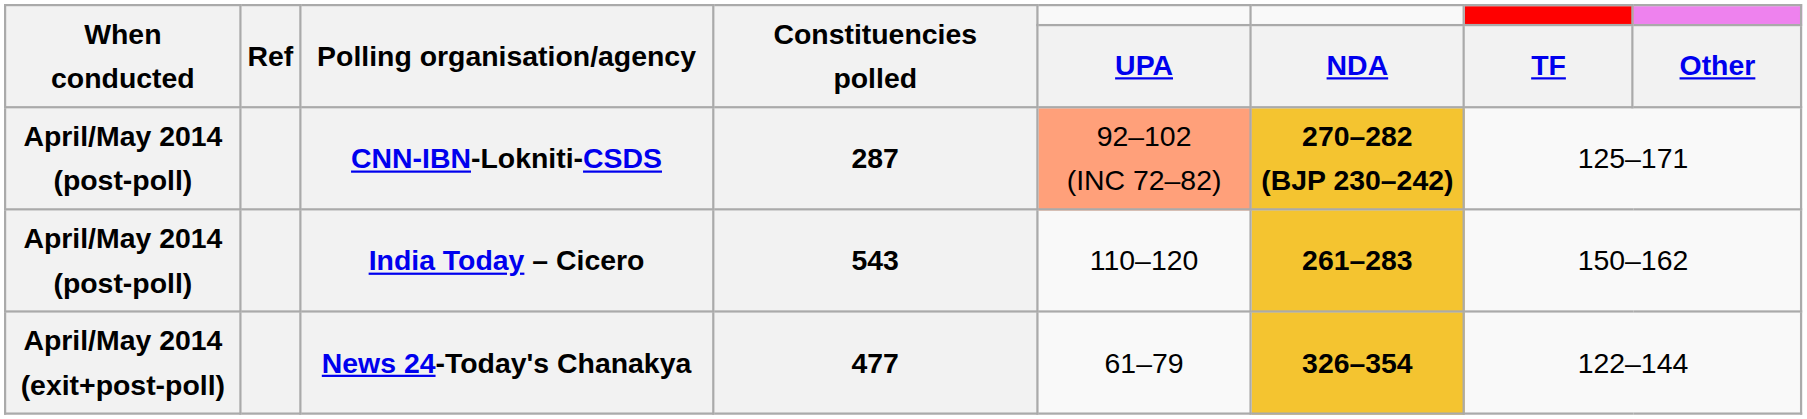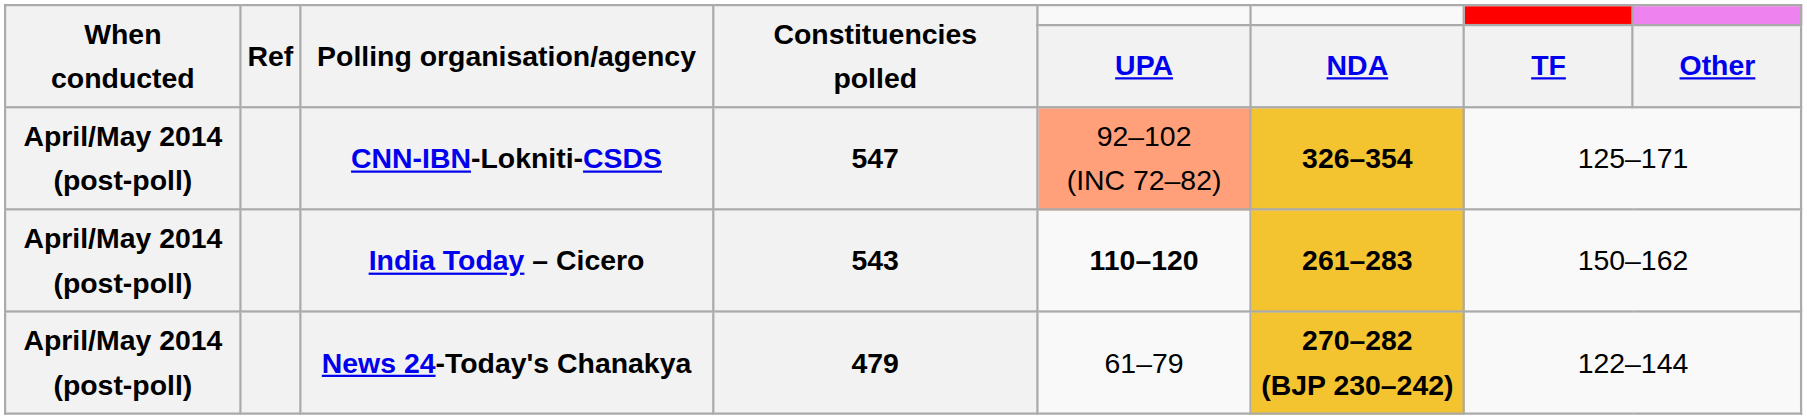 <table class="wikitable" style="text-align:center;font-size:80%;line-height:20px;">
 <tr>
 <th class="wikitable" rowspan="2" width="100px">When conducted</th>
 <th class="wikitable" rowspan="2" width="10px">Ref</th>
 <th class="wikitable" rowspan="2" width="180px">Polling organisation/agency</th>
 <th class="wikitable" rowspan="2" width="140px">Constituencies<br>polled</th>
 <td bgcolor=></td>
 <td bgcolor=></td>
 <td style="background:red;"></td>
 <td style="background:violet;"></td>
 </tr>
 <tr>
 <th class="wikitable" width="90px"><a href='#'>UPA</a></th>
 <th class="wikitable" width="90px"><a href='#'>NDA</a></th>
 <th class="wikitable" width="70px"><a href='#'>TF</a></th>
 <th class="wikitable" width="70px"><a href='#'>Other</a></th>
 </tr>
 <tr class="hintergrundfarbe2" style="text-align:center">
 <th>April/May 2014 <br>(post-poll)</th>
 <th></th>
 <th><a href='#'>CNN-IBN</a>-Lokniti-<a href='#'>CSDS</a></th>
-<th>287</th>
+<th>547</th>
 <td style="background: lightsalmon;">92–102 <br>(INC 72–82)</td>
-<td style="background:#F4C430;"><strong>270–282 <br>(BJP 230–242)</strong></td>
+<td style="background:#F4C430;"><strong>326–354 <br></strong></td>
 <td Colspan=2>125–171</td>
 </tr>
 <tr class="hintergrundfarbe2" style="text-align:center">
 <th>April/May 2014 <br>(post-poll)</th>
 <th></th>
 <th><a href='#'>India Today</a> – Cicero</th>
 <th>543</th>
-<td>110–120</td>
+<td><strong>110–120</strong></td>
 <td style="background:#F4C430;"><strong>261–283</strong></td>
 <td Colspan=2>150–162</td>
 </tr>
 <tr class="hintergrundfarbe2" style="text-align:center">
-<th>April/May 2014 <br>(exit+post-poll)</th>
+<th>April/May 2014 <br>(post-poll)</th>
 <th></th>
 <th><a href='#'>News 24</a>-Today's Chanakya</th>
-<th>477</th>
+<th>479</th>
 <td>61–79 <br></td>
-<td style="background:#F4C430;"><strong>326–354 <br></strong></td>
+<td style="background:#F4C430;"><strong>270–282 <br>(BJP 230–242)</strong></td>
 <td Colspan=2>122–144</td>
 </tr>
 </table>
